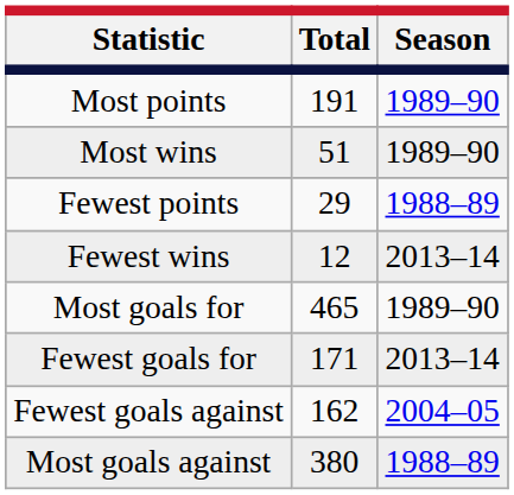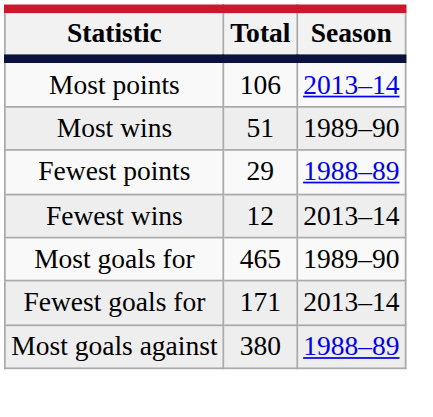 <table class="wikitable" style="float:left; text-align: center; margin-right:1em">
 <tr style="border-top:#CD172C 5px solid; border-bottom:#0A1240 5px solid;">
 <th>Statistic</th>
 <th>Total</th>
 <th>Season</th>
 </tr>
 <tr>
 <td>Most points</td>
-<td>191</td>
-<td><a href='#'>1989–90</a></td>
+<td>106</td>
+<td><a href='#'>2013–14</a></td>
 </tr>
 <tr align="center" bgcolor="#eeeeee">
 <td>Most wins</td>
 <td>51</td>
 <td>1989–90</td>
 </tr>
 <tr>
 <td>Fewest points</td>
 <td>29</td>
 <td><a href='#'>1988–89</a></td>
 </tr>
 <tr align="center" bgcolor="#eeeeee">
 <td>Fewest wins</td>
 <td>12</td>
 <td>2013–14</td>
 </tr>
 <tr>
 <td>Most goals for</td>
 <td>465</td>
 <td>1989–90</td>
 </tr>
 <tr align="center" bgcolor="#eeeeee">
 <td>Fewest goals for</td>
 <td>171</td>
 <td>2013–14</td>
 </tr>
-<tr>
-<td>Fewest goals against</td>
-<td>162</td>
-<td><a href='#'>2004–05</a></td>
-</tr>
 <tr align="center" bgcolor="#eeeeee">
 <td>Most goals against</td>
 <td>380</td>
 <td><a href='#'>1988–89</a></td>
 </tr>
 </table>
